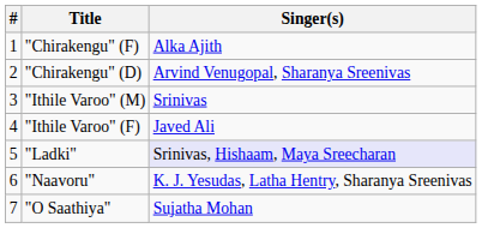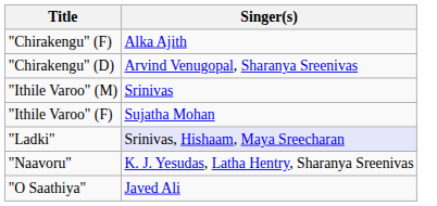 <table class="wikitable" style="font-size:95%;">
 <tr>
-<th>#</th>
 <th>Title</th>
 <th>Singer(s)</th>
 </tr>
 <tr>
-<td>1</td>
 <td>"Chirakengu" (F)</td>
 <td><a href='#'>Alka Ajith</a></td>
 </tr>
 <tr>
-<td>2</td>
 <td>"Chirakengu" (D)</td>
 <td><a href='#'>Arvind Venugopal</a>, <a href='#'>Sharanya Sreenivas</a></td>
 </tr>
 <tr>
-<td>3</td>
 <td>"Ithile Varoo" (M)</td>
 <td><a href='#'>Srinivas</a></td>
 </tr>
 <tr>
-<td>4</td>
 <td>"Ithile Varoo" (F)</td>
-<td><a href='#'>Javed Ali</a></td>
+<td><a href='#'>Sujatha Mohan</a></td>
 </tr>
 <tr>
-<td>5</td>
 <td>"Ladki"</td>
 <td style="background: lavender;">Srinivas, <a href='#'>Hishaam</a>, <a href='#'>Maya Sreecharan</a></td>
 </tr>
 <tr>
-<td>6</td>
 <td>"Naavoru"</td>
 <td><a href='#'>K. J. Yesudas</a>, <a href='#'>Latha Hentry</a>, Sharanya Sreenivas</td>
 </tr>
 <tr>
-<td>7</td>
 <td>"O Saathiya"</td>
-<td><a href='#'>Sujatha Mohan</a></td>
+<td><a href='#'>Javed Ali</a></td>
 </tr>
 </table>
